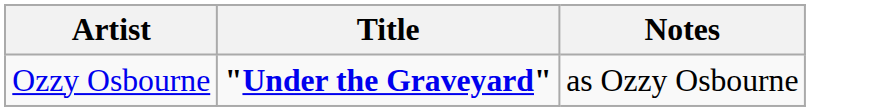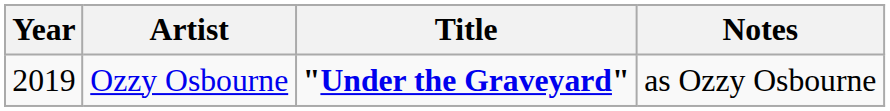 <table class="wikitable plainrowheaders sortable">
 <tr>
+<th scope="col">Year</th>
 <th scope="col">Artist</th>
 <th scope="col">Title</th>
 <th scope="col">Notes</th>
 </tr>
 <tr>
+<td>2019</td>
 <td><a href='#'>Ozzy Osbourne</a></td>
 <td><strong>"<a href='#'>Under the Graveyard</a>"</strong></td>
 <td>as Ozzy Osbourne</td>
 </tr>
 </table>
